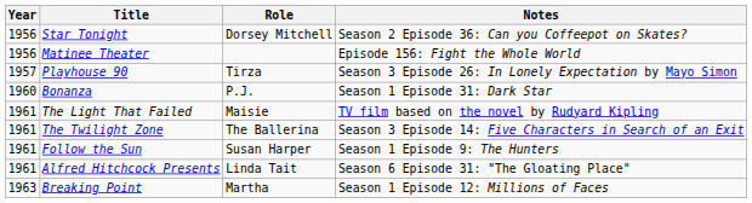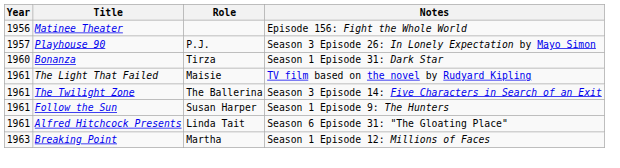 <table class="wikitable">
 <tr>
 <th>Year</th>
 <th>Title</th>
 <th>Role</th>
 <th>Notes</th>
-</tr>
-<tr>
-<td>1956</td>
-<td><em><a href='#'>Star Tonight</a></em></td>
-<td>Dorsey Mitchell</td>
-<td>Season 2 Episode 36: <em>Can you Coffeepot on Skates?</em></td>
 </tr>
 <tr>
 <td>1956</td>
 <td><em><a href='#'>Matinee Theater</a></em></td>
 <td></td>
 <td>Episode 156: <em>Fight the Whole World</em></td>
 </tr>
 <tr>
 <td>1957</td>
 <td><em><a href='#'>Playhouse 90</a></em></td>
-<td>Tirza</td>
+<td>P.J.</td>
 <td>Season 3 Episode 26: <em>In Lonely Expectation</em> by <a href='#'>Mayo Simon</a></td>
 </tr>
 <tr>
 <td>1960</td>
 <td><em><a href='#'>Bonanza</a></em></td>
-<td>P.J.</td>
+<td>Tirza</td>
 <td>Season 1 Episode 31: <em>Dark Star</em></td>
 </tr>
 <tr>
 <td>1961</td>
 <td><em>The Light That Failed</em></td>
 <td>Maisie</td>
 <td><a href='#'>TV film</a> based on <a href='#'>the novel</a> by <a href='#'>Rudyard Kipling</a></td>
 </tr>
 <tr>
 <td>1961</td>
 <td><em><a href='#'>The Twilight Zone</a></em></td>
 <td>The Ballerina</td>
 <td>Season 3 Episode 14: <em><a href='#'>Five Characters in Search of an Exit</a></em></td>
 </tr>
 <tr>
 <td>1961</td>
 <td><em><a href='#'>Follow the Sun</a></em></td>
 <td>Susan Harper</td>
 <td>Season 1 Episode 9: <em>The Hunters</em></td>
 </tr>
 <tr>
 <td>1961</td>
 <td><em><a href='#'>Alfred Hitchcock Presents</a></em></td>
 <td>Linda Tait</td>
 <td>Season 6 Episode 31: "The Gloating Place"</td>
 </tr>
 <tr>
 <td>1963</td>
 <td><em><a href='#'>Breaking Point</a></em></td>
 <td>Martha</td>
 <td>Season 1 Episode 12: <em>Millions of Faces</em></td>
 </tr>
 </table>
